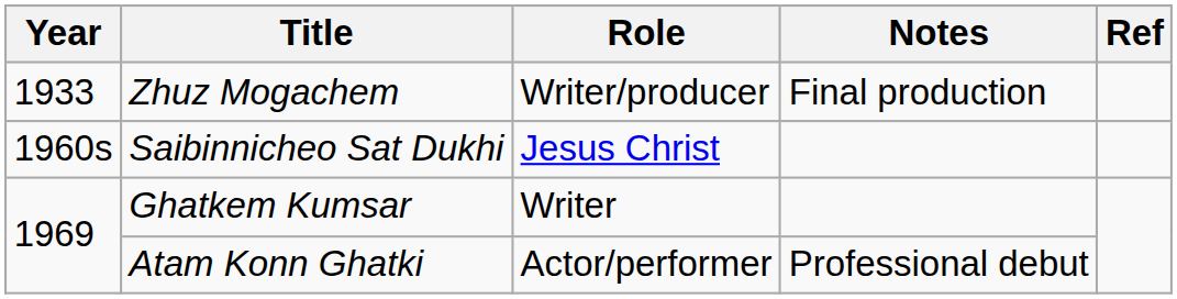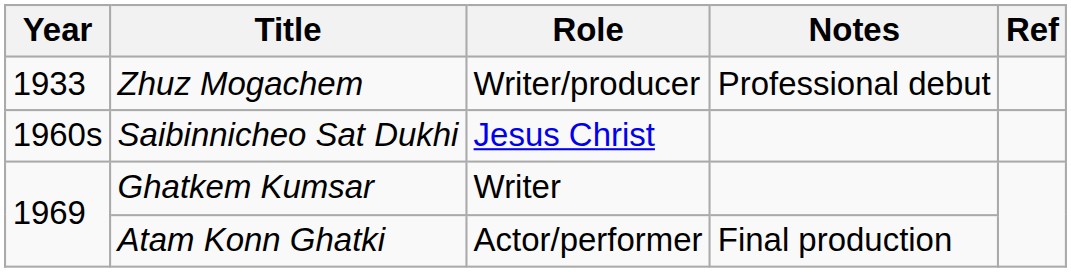 <table class="wikitable sortable">
 <tr>
 <th>Year</th>
 <th>Title</th>
 <th>Role</th>
 <th>Notes</th>
 <th>Ref</th>
 </tr>
 <tr>
 <td>1933</td>
 <td><em>Zhuz Mogachem</em></td>
 <td>Writer/producer</td>
-<td>Final production</td>
+<td>Professional debut</td>
 <td></td>
 </tr>
 <tr>
 <td>1960s</td>
 <td><em>Saibinnicheo Sat Dukhi</em></td>
 <td><a href='#'>Jesus Christ</a></td>
 <td></td>
 <td></td>
 </tr>
 <tr>
 <td rowspan="2">1969</td>
 <td><em>Ghatkem Kumsar</em></td>
 <td>Writer</td>
 <td></td>
 <td rowspan="2"></td>
 </tr>
 <tr>
 <td><em>Atam Konn Ghatki</em></td>
 <td>Actor/performer</td>
-<td>Professional debut</td>
+<td>Final production</td>
 </tr>
 </table>
